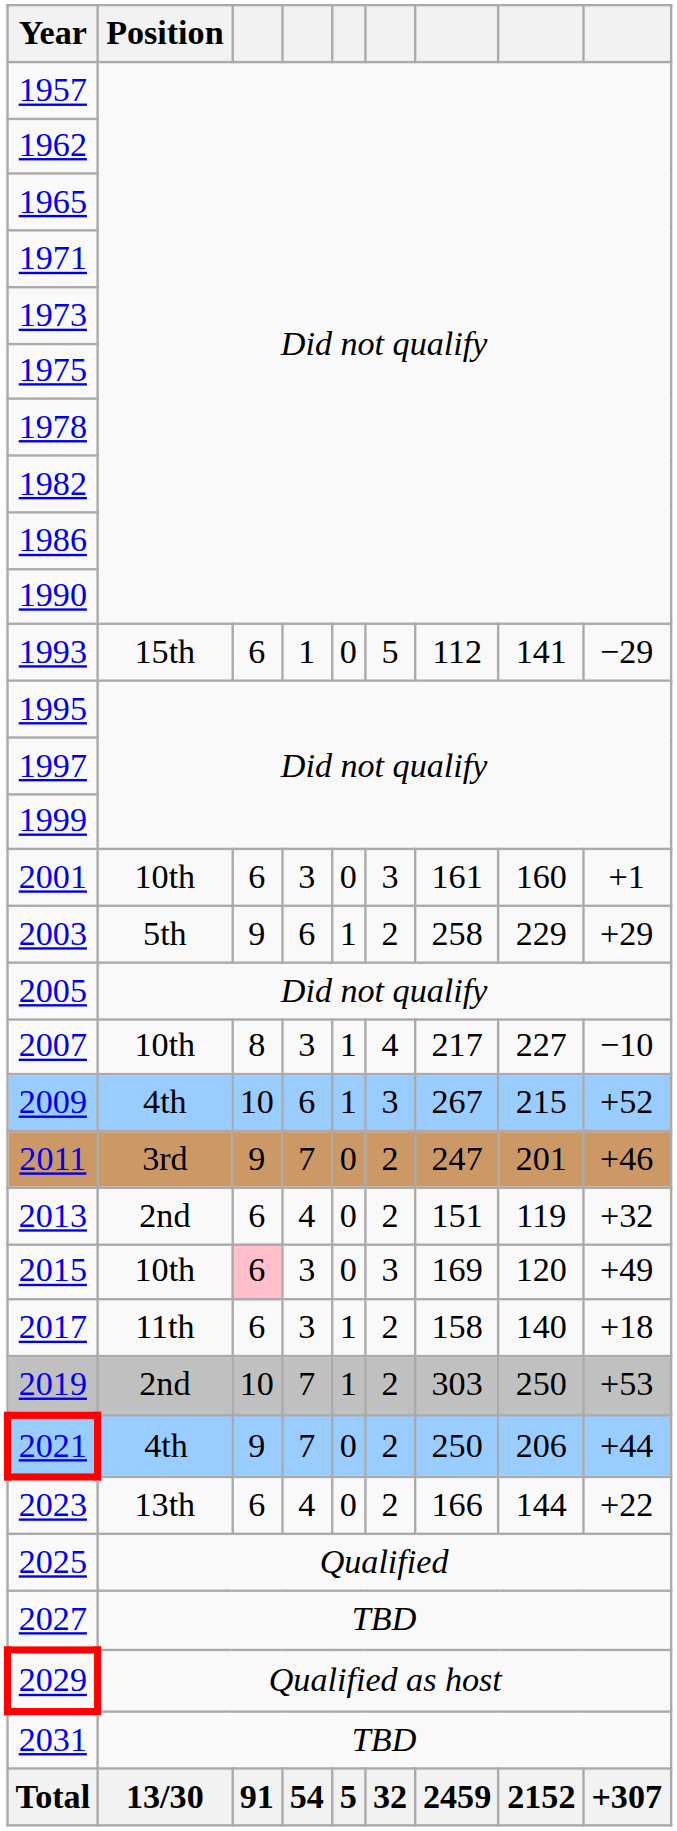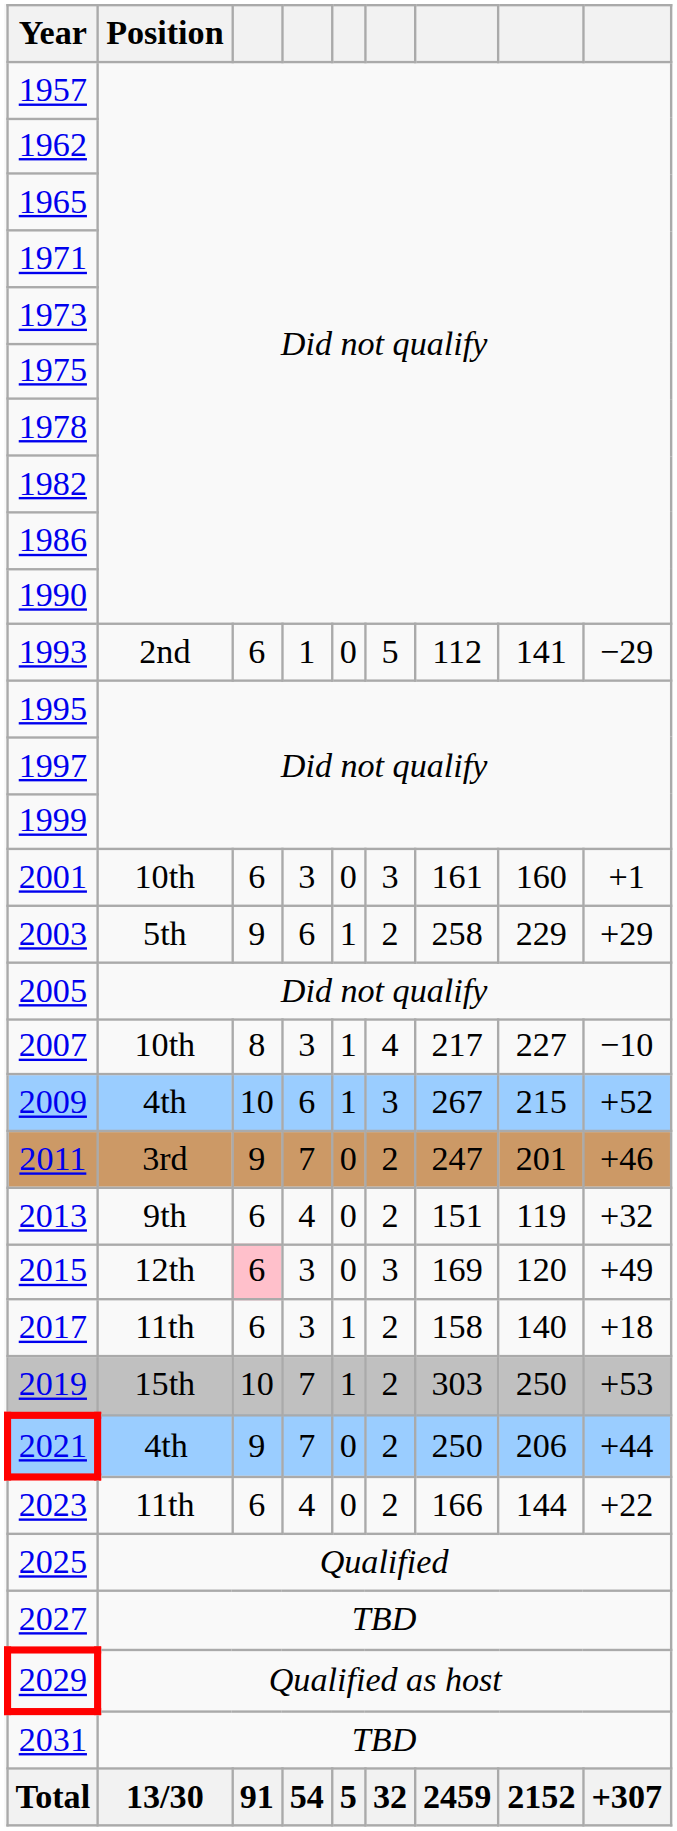 <table class="wikitable" style="text-align: center;font-size:90%;">
 <tr>
 <th>Year</th>
 <th>Position</th>
 <th></th>
 <th></th>
 <th></th>
 <th></th>
 <th></th>
 <th></th>
 <th></th>
 </tr>
 <tr>
 <td> <a href='#'>1957</a></td>
 <td colspan=8 rowspan=10><em>Did not qualify</em></td>
 </tr>
 <tr>
 <td> <a href='#'>1962</a></td>
 </tr>
 <tr>
 <td> <a href='#'>1965</a></td>
 </tr>
 <tr>
 <td> <a href='#'>1971</a></td>
 </tr>
 <tr>
 <td> <a href='#'>1973</a></td>
 </tr>
 <tr>
 <td> <a href='#'>1975</a></td>
 </tr>
 <tr>
 <td> <a href='#'>1978</a></td>
 </tr>
 <tr>
 <td> <a href='#'>1982</a></td>
 </tr>
 <tr>
 <td> <a href='#'>1986</a></td>
 </tr>
 <tr>
 <td> <a href='#'>1990</a></td>
 </tr>
 <tr>
 <td> <a href='#'>1993</a></td>
-<td>15th</td>
+<td>2nd </td>
 <td>6</td>
 <td>1</td>
 <td>0</td>
 <td>5</td>
 <td>112</td>
 <td>141</td>
 <td>−29</td>
 </tr>
 <tr>
 <td> <a href='#'>1995</a></td>
 <td colspan=8 rowspan=3><em>Did not qualify</em></td>
 </tr>
 <tr>
 <td> <a href='#'>1997</a></td>
 </tr>
 <tr>
 <td> <a href='#'>1999</a></td>
 </tr>
 <tr>
 <td> <a href='#'>2001</a></td>
 <td>10th</td>
 <td>6</td>
 <td>3</td>
 <td>0</td>
 <td>3</td>
 <td>161</td>
 <td>160</td>
 <td>+1</td>
 </tr>
 <tr>
 <td> <a href='#'>2003</a></td>
 <td>5th</td>
 <td>9</td>
 <td>6</td>
 <td>1</td>
 <td>2</td>
 <td>258</td>
 <td>229</td>
 <td>+29</td>
 </tr>
 <tr>
 <td> <a href='#'>2005</a></td>
 <td colspan=8><em>Did not qualify</em></td>
 </tr>
 <tr>
 <td> <a href='#'>2007</a></td>
 <td>10th</td>
 <td>8</td>
 <td>3</td>
 <td>1</td>
 <td>4</td>
 <td>217</td>
 <td>227</td>
 <td>−10</td>
 </tr>
 <tr style="background:#9acdff;">
 <td> <a href='#'>2009</a></td>
 <td>4th</td>
 <td>10</td>
 <td>6</td>
 <td>1</td>
 <td>3</td>
 <td>267</td>
 <td>215</td>
 <td>+52</td>
 </tr>
 <tr bgcolor=cc9966>
 <td> <a href='#'>2011</a></td>
 <td>3rd </td>
 <td>9</td>
 <td>7</td>
 <td>0</td>
 <td>2</td>
 <td>247</td>
 <td>201</td>
 <td>+46</td>
 </tr>
 <tr>
 <td> <a href='#'>2013</a></td>
-<td>2nd </td>
+<td>9th</td>
 <td>6</td>
 <td>4</td>
 <td>0</td>
 <td>2</td>
 <td>151</td>
 <td>119</td>
 <td>+32</td>
 </tr>
 <tr>
 <td> <a href='#'>2015</a></td>
-<td>10th</td>
+<td>12th</td>
 <td style="background: pink;">6</td>
 <td>3</td>
 <td>0</td>
 <td>3</td>
 <td>169</td>
 <td>120</td>
 <td>+49</td>
 </tr>
 <tr>
 <td> <a href='#'>2017</a></td>
 <td>11th</td>
 <td>6</td>
 <td>3</td>
 <td>1</td>
 <td>2</td>
 <td>158</td>
 <td>140</td>
 <td>+18</td>
 </tr>
 <tr bgcolor=silver>
 <td> <a href='#'>2019</a></td>
-<td>2nd </td>
+<td>15th</td>
 <td>10</td>
 <td>7</td>
 <td>1</td>
 <td>2</td>
 <td>303</td>
 <td>250</td>
 <td>+53</td>
 </tr>
 <tr style="background:#9acdff;">
 <td style="border: 3px solid red"> <a href='#'>2021</a></td>
 <td>4th</td>
 <td>9</td>
 <td>7</td>
 <td>0</td>
 <td>2</td>
 <td>250</td>
 <td>206</td>
 <td>+44</td>
 </tr>
 <tr>
 <td> <a href='#'>2023</a></td>
-<td>13th</td>
+<td>11th</td>
 <td>6</td>
 <td>4</td>
 <td>0</td>
 <td>2</td>
 <td>166</td>
 <td>144</td>
 <td>+22</td>
 </tr>
 <tr>
 <td> <a href='#'>2025</a></td>
 <td colspan=8><em>Qualified</em></td>
 </tr>
 <tr>
 <td> <a href='#'>2027</a></td>
 <td colspan=8><em>TBD</em></td>
 </tr>
 <tr>
 <td style="border: 3px solid red"> <a href='#'>2029</a></td>
 <td colspan=8><em>Qualified as host</em></td>
 </tr>
 <tr>
 <td> <a href='#'>2031</a></td>
 <td colspan=8><em>TBD</em></td>
 </tr>
 <tr>
 <th>Total</th>
 <th>13/30</th>
 <th>91</th>
 <th>54</th>
 <th>5</th>
 <th>32</th>
 <th>2459</th>
 <th>2152</th>
 <th>+307</th>
 </tr>
 </table>
